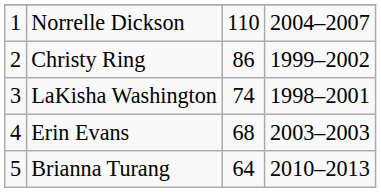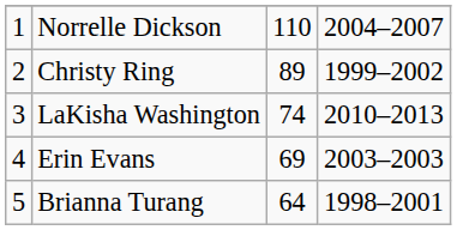 <table class="wikitable" style="font-size: 95%; text-align:left;">
 <tr>
 </tr>
 <tr>
 <td align="center">1</td>
 <td>Norrelle Dickson</td>
 <td align="center">110</td>
 <td align="center">2004–2007</td>
 </tr>
 <tr>
 <td align="center">2</td>
 <td>Christy Ring</td>
-<td align="center">86</td>
+<td align="center">89</td>
 <td align="center">1999–2002</td>
 </tr>
 <tr>
 <td align="center">3</td>
 <td>LaKisha Washington</td>
 <td align="center">74</td>
-<td align="center">1998–2001</td>
+<td align="center">2010–2013</td>
 </tr>
 <tr>
 <td align="center">4</td>
 <td>Erin Evans</td>
-<td align="center">68</td>
+<td align="center">69</td>
 <td align="center">2003–2003</td>
 </tr>
 <tr>
 <td align="center">5</td>
 <td>Brianna Turang</td>
 <td align="center">64</td>
-<td align="center">2010–2013</td>
+<td align="center">1998–2001</td>
 </tr>
 </table>
